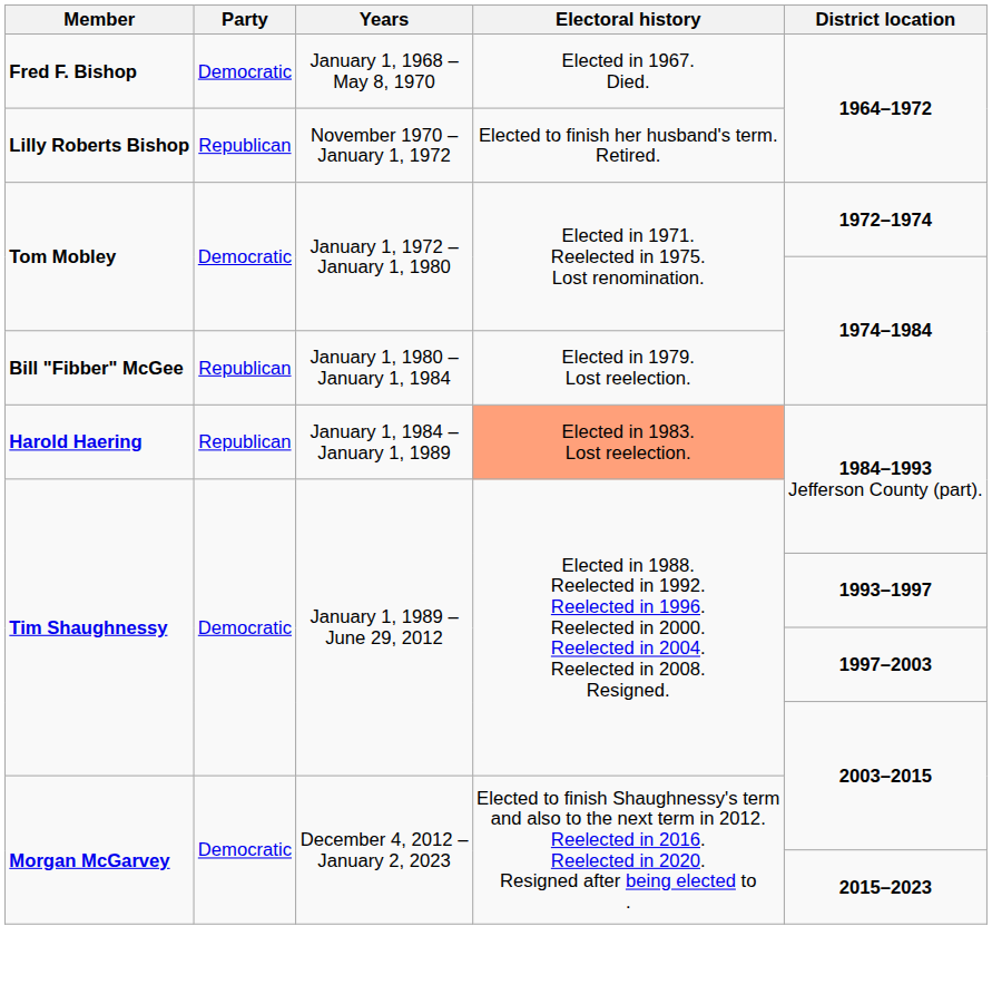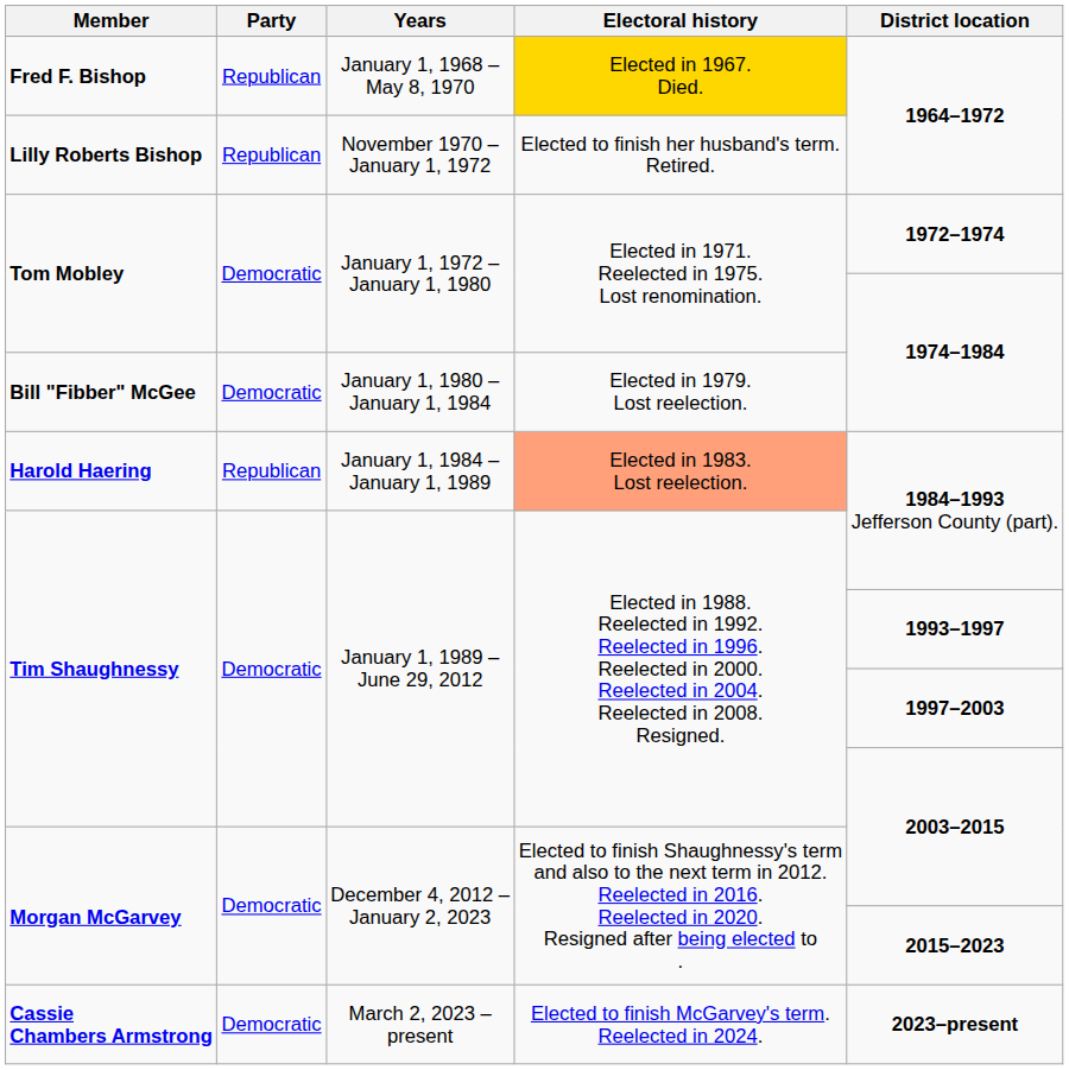 <table class=wikitable style="text-align:center">
 <tr>
 <th>Member</th>
 <th>Party</th>
 <th>Years</th>
 <th>Electoral history</th>
 <th>District location</th>
 </tr>
 <tr style="height:4em">
 <td align=left><strong>Fred F. Bishop</strong><br></td>
-<td><a href='#'>Democratic</a></td>
+<td><a href='#'>Republican</a></td>
 <td nowrap>January 1, 1968 –<br>May 8, 1970</td>
-<td>Elected in 1967.<br>Died.</td>
+<td style="background: gold;">Elected in 1967.<br>Died.</td>
 <td rowspan=2><strong>1964–1972</strong><br></td>
 </tr>
 <tr style="height:4em">
 <td align=left><strong>Lilly Roberts Bishop</strong><br></td>
 <td><a href='#'>Republican</a></td>
 <td nowrap>November 1970 –<br>January 1, 1972</td>
 <td>Elected to finish her husband's term.<br>Retired.</td>
 </tr>
 <tr style="height:4em">
 <td rowspan=2 align=left><strong>Tom Mobley</strong><br></td>
 <td rowspan=2 ><a href='#'>Democratic</a></td>
 <td rowspan=2 nowrap>January 1, 1972 –<br>January 1, 1980</td>
 <td rowspan=2>Elected in 1971.<br>Reelected in 1975.<br>Lost renomination.</td>
 <td><strong>1972–1974</strong><br></td>
 </tr>
 <tr style="height:4em">
 <td rowspan=2><strong>1974–1984</strong><br></td>
 </tr>
 <tr style="height:4em">
 <td align=left><strong>Bill "Fibber" McGee</strong><br></td>
-<td><a href='#'>Republican</a></td>
+<td><a href='#'>Democratic</a></td>
 <td nowrap>January 1, 1980 –<br>January 1, 1984</td>
 <td>Elected in 1979.<br>Lost reelection.</td>
 </tr>
 <tr style="height:4em">
 <td align=left><strong><a href='#'>Harold Haering</a></strong><br></td>
 <td><a href='#'>Republican</a></td>
 <td nowrap>January 1, 1984 –<br>January 1, 1989</td>
 <td style="background: lightsalmon;">Elected in 1983.<br>Lost reelection.</td>
 <td rowspan=2><strong>1984–1993</strong><br>Jefferson County (part).</td>
 </tr>
 <tr style="height:4em">
 <td rowspan=4 align=left><strong><a href='#'>Tim Shaughnessy</a></strong><br></td>
 <td rowspan=4 ><a href='#'>Democratic</a></td>
 <td rowspan=4 nowrap>January 1, 1989 –<br>June 29, 2012</td>
 <td rowspan=4>Elected in 1988.<br>Reelected in 1992.<br><a href='#'>Reelected in 1996</a>.<br>Reelected in 2000.<br><a href='#'>Reelected in 2004</a>.<br>Reelected in 2008.<br>Resigned.</td>
 </tr>
 <tr style="height:4em">
 <td><strong>1993–1997</strong><br></td>
 </tr>
 <tr style="height:4em">
 <td><strong>1997–2003</strong><br></td>
 </tr>
 <tr style="height:4em">
 <td rowspan=2><strong>2003–2015</strong><br></td>
 </tr>
 <tr style="height:4em">
 <td rowspan=2 align=left><br><strong><a href='#'>Morgan McGarvey</a></strong><br></td>
 <td rowspan=2 ><a href='#'>Democratic</a></td>
 <td rowspan=2 nowrap>December 4, 2012 –<br>January 2, 2023</td>
 <td rowspan=2>Elected to finish Shaughnessy's term<br>and also to the next term in 2012.<br><a href='#'>Reelected in 2016</a>.<br><a href='#'>Reelected in 2020</a>.<br>Resigned after <a href='#'>being elected</a> to<br>.</td>
 </tr>
 <tr style="height:4em">
 <td><strong>2015–2023</strong><br></td>
 </tr>
+<tr style="height:4em">
+<td align=left><strong><a href='#'>Cassie<br>Chambers Armstrong</a></strong><br></td>
+<td><a href='#'>Democratic</a></td>
+<td nowrap>March 2, 2023 –<br>present</td>
+<td><a href='#'>Elected to finish McGarvey's term</a>.<br><a href='#'>Reelected in 2024</a>.</td>
+<td><strong>2023–present</strong><br></td>
+</tr>
 </table>
